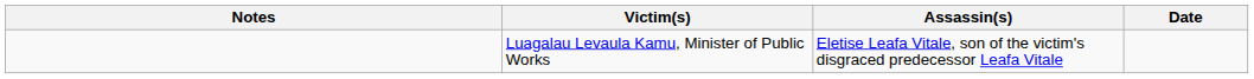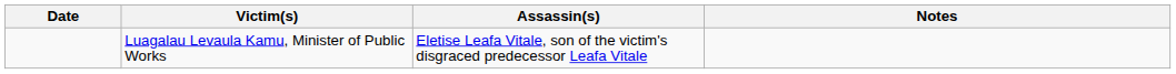 <table class="wikitable sortable" style="width:100%">
 <tr>
-<th style="width:40%">Notes</th>
+<th style="width:10%">Date</th>
 <th style="width:25%">Victim(s)</th>
 <th style="width:25%">Assassin(s)</th>
-<th style="width:10%">Date</th>
+<th style="width:40%">Notes</th>
 </tr>
 <tr>
 <td></td>
 <td><a href='#'>Luagalau Levaula Kamu</a>, Minister of Public Works</td>
 <td><a href='#'>Eletise Leafa Vitale</a>, son of the victim's disgraced predecessor <a href='#'>Leafa Vitale</a></td>
 <td></td>
 </tr>
 </table>
